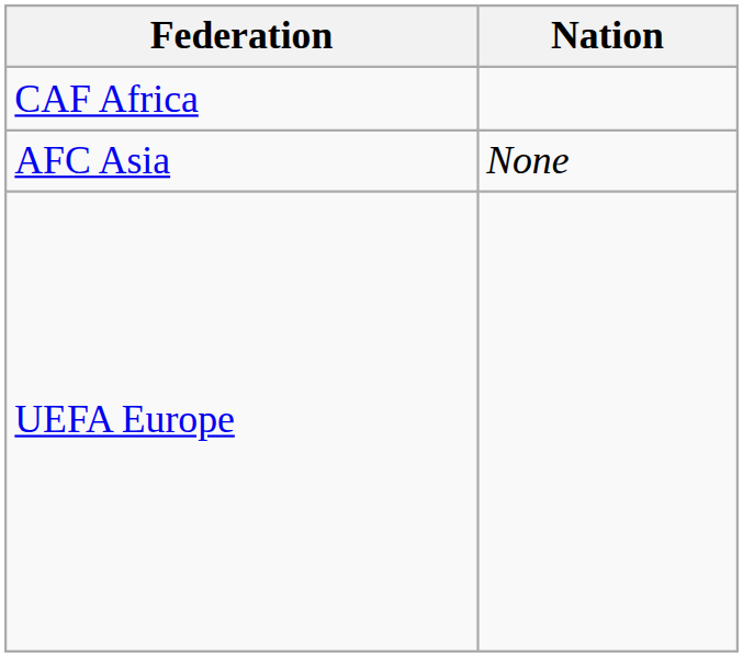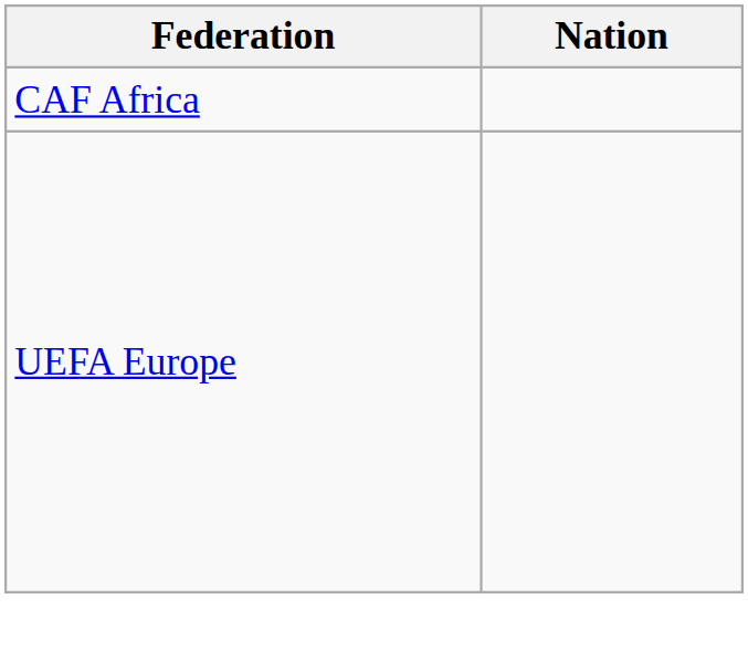 <table class="wikitable" style="width:300px;">
 <tr>
 <th>Federation</th>
 <th>Nation</th>
 </tr>
 <tr>
 <td><a href='#'>CAF Africa</a></td>
 <td><br></td>
 </tr>
 <tr>
-<td><a href='#'>AFC Asia</a></td>
-<td><em>None</em></td>
-</tr>
-<tr>
 <td><a href='#'>UEFA Europe</a></td>
 <td><br><br><br><br><br> <em></em><br><br><br><br> <em></em><br></td>
 </tr>
 </table>
